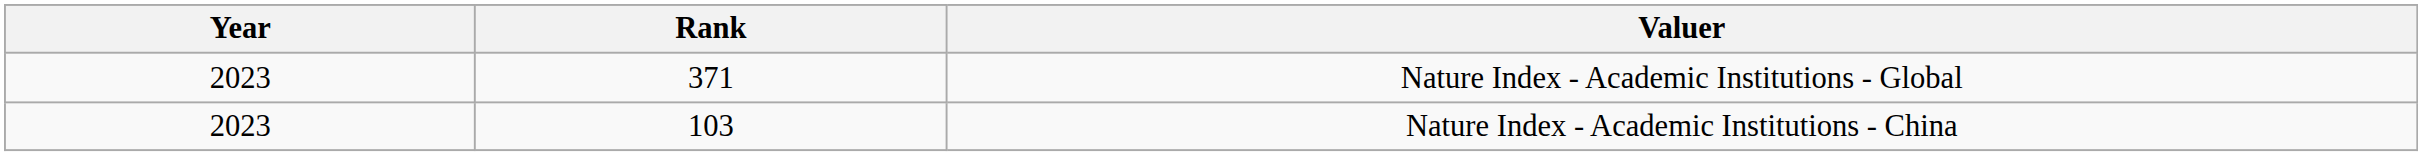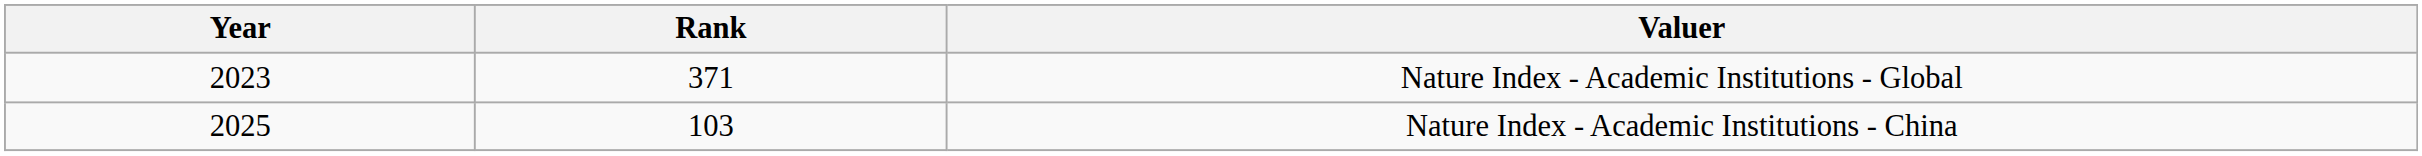 <table class="wikitable sortable" width="100%">
 <tr>
 <th width="8%">Year</th>
 <th width="8%">Rank</th>
 <th width="25%">Valuer</th>
 </tr>
 <tr>
 <td align="center">2023</td>
 <td align="center">371</td>
 <td align="center">Nature Index - Academic Institutions - Global</td>
 </tr>
 <tr>
-<td align="center">2023</td>
+<td align="center">2025</td>
 <td align="center">103</td>
 <td align="center">Nature Index - Academic Institutions - China</td>
 </tr>
 </table>
